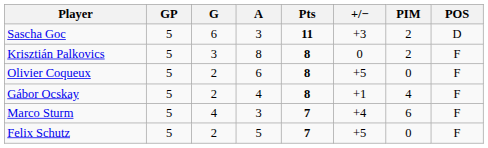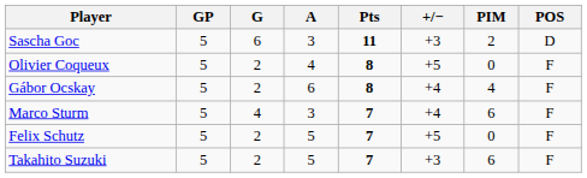 <table class="wikitable sortable" style="text-align:center;">
 <tr>
 <th width="175px">Player</th>
 <th width="50px">GP</th>
 <th width="50px">G</th>
 <th width="50px">A</th>
 <th width="60px">Pts</th>
 <th width="60px">+/−</th>
 <th width="50px">PIM</th>
 <th width="60px">POS</th>
 </tr>
 <tr>
 <td style="text-align:left;"> <a href='#'>Sascha Goc</a></td>
 <td>5</td>
 <td>6</td>
 <td>3</td>
 <td><strong>11</strong></td>
 <td>+3</td>
 <td>2</td>
 <td>D</td>
 </tr>
 <tr>
-<td style="text-align:left;"> <a href='#'>Krisztián Palkovics</a></td>
-<td>5</td>
-<td>3</td>
-<td>8</td>
-<td><strong>8</strong></td>
-<td>0</td>
-<td>2</td>
-<td>F</td>
-</tr>
-<tr>
 <td style="text-align:left;"> <a href='#'>Olivier Coqueux</a></td>
 <td>5</td>
 <td>2</td>
-<td>6</td>
+<td>4</td>
 <td><strong>8</strong></td>
 <td>+5</td>
 <td>0</td>
 <td>F</td>
 </tr>
 <tr>
 <td style="text-align:left;"> <a href='#'>Gábor Ocskay</a></td>
 <td>5</td>
 <td>2</td>
-<td>4</td>
+<td>6</td>
 <td><strong>8</strong></td>
-<td>+1</td>
+<td>+4</td>
 <td>4</td>
 <td>F</td>
 </tr>
 <tr>
 <td style="text-align:left;"> <a href='#'>Marco Sturm</a></td>
 <td>5</td>
 <td>4</td>
 <td>3</td>
 <td><strong>7</strong></td>
 <td>+4</td>
 <td>6</td>
 <td>F</td>
 </tr>
 <tr>
 <td style="text-align:left;"> <a href='#'>Felix Schutz</a></td>
 <td>5</td>
 <td>2</td>
 <td>5</td>
 <td><strong>7</strong></td>
 <td>+5</td>
 <td>0</td>
 <td>F</td>
 </tr>
+<tr>
+<td style="text-align:left;"> <a href='#'>Takahito Suzuki</a></td>
+<td>5</td>
+<td>2</td>
+<td>5</td>
+<td><strong>7</strong></td>
+<td>+3</td>
+<td>6</td>
+<td>F</td>
+</tr>
 </table>
